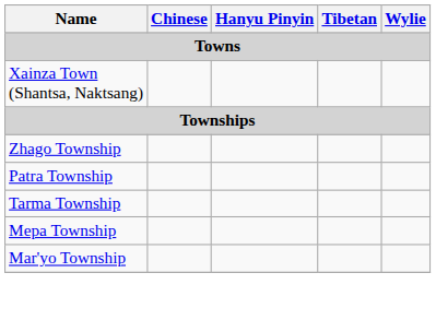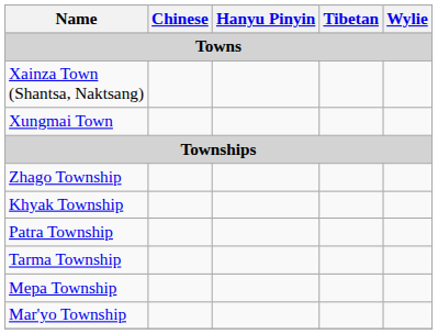 <table class="wikitable"  style="font-size:90%;" align=center>
 <tr>
 <th>Name</th>
 <th><a href='#'>Chinese</a></th>
 <th><a href='#'>Hanyu Pinyin</a></th>
 <th><a href='#'>Tibetan</a></th>
 <th><a href='#'>Wylie</a></th>
 </tr>
 <tr --------->
 <td colspan="5"  style="text-align:center; background:#d3d3d3;"><strong>Towns</strong></td>
 </tr>
 <tr --------->
 <td><a href='#'>Xainza Town</a><br>(Shantsa, Naktsang)</td>
 <td></td>
 <td></td>
 <td></td>
 <td></td>
 </tr>
+<tr>
+<td><a href='#'>Xungmai Town</a></td>
+<td></td>
+<td></td>
+<td></td>
+<td></td>
+</tr>
 <tr --------->
 <td colspan="5"  style="text-align:center; background:#d3d3d3;"><strong>Townships</strong></td>
 </tr>
 <tr --------->
 <td><a href='#'>Zhago Township</a></td>
+<td></td>
+<td></td>
+<td></td>
+<td></td>
+</tr>
+<tr>
+<td><a href='#'>Khyak Township</a></td>
 <td></td>
 <td></td>
 <td></td>
 <td></td>
 </tr>
 <tr>
 <td><a href='#'>Patra Township</a></td>
 <td></td>
 <td></td>
 <td></td>
 <td></td>
 </tr>
 <tr>
 <td><a href='#'>Tarma Township</a></td>
 <td></td>
 <td></td>
 <td></td>
 <td></td>
 </tr>
 <tr>
 <td><a href='#'>Mepa Township</a></td>
 <td></td>
 <td></td>
 <td></td>
 <td></td>
 </tr>
 <tr>
 <td><a href='#'>Mar'yo Township</a></td>
 <td></td>
 <td></td>
 <td></td>
 <td></td>
 </tr>
 <tr>
 </tr>
 </table>
